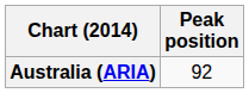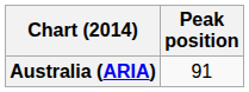 <table class="wikitable plainrowheaders" style="text-align:center;">
 <tr>
 <th scope="col">Chart (2014)</th>
 <th scope="col">Peak<br>position</th>
 </tr>
 <tr>
 <th scope="row">Australia (<a href='#'>ARIA</a>)</th>
-<td>92</td>
+<td>91</td>
 </tr>
 <tr>
 </tr>
 </table>
